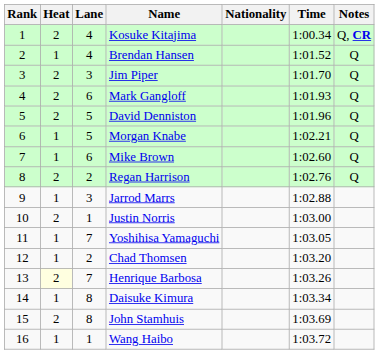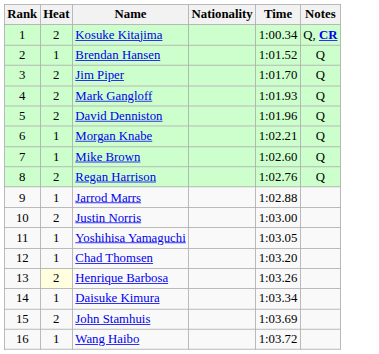 <table class="wikitable sortable" style="text-align:center">
 <tr>
 <th>Rank</th>
 <th>Heat</th>
-<th>Lane</th>
 <th>Name</th>
 <th>Nationality</th>
 <th>Time</th>
 <th>Notes</th>
 </tr>
 <tr bgcolor=ccffcc>
 <td>1</td>
 <td>2</td>
-<td>4</td>
 <td align=left><a href='#'>Kosuke Kitajima</a></td>
 <td align=left></td>
 <td>1:00.34</td>
 <td>Q, <strong><a href='#'>CR</a></strong></td>
 </tr>
 <tr bgcolor=ccffcc>
 <td>2</td>
 <td>1</td>
-<td>4</td>
 <td align=left><a href='#'>Brendan Hansen</a></td>
 <td align=left></td>
 <td>1:01.52</td>
 <td>Q</td>
 </tr>
 <tr bgcolor=ccffcc>
 <td>3</td>
 <td>2</td>
-<td>3</td>
 <td align=left><a href='#'>Jim Piper</a></td>
 <td align=left></td>
 <td>1:01.70</td>
 <td>Q</td>
 </tr>
 <tr bgcolor=ccffcc>
 <td>4</td>
 <td>2</td>
-<td>6</td>
 <td align=left><a href='#'>Mark Gangloff</a></td>
 <td align=left></td>
 <td>1:01.93</td>
 <td>Q</td>
 </tr>
 <tr bgcolor=ccffcc>
 <td>5</td>
 <td>2</td>
-<td>5</td>
 <td align=left><a href='#'>David Denniston</a></td>
 <td align=left></td>
 <td>1:01.96</td>
 <td>Q</td>
 </tr>
 <tr bgcolor=ccffcc>
 <td>6</td>
 <td>1</td>
-<td>5</td>
 <td align=left><a href='#'>Morgan Knabe</a></td>
 <td align=left></td>
 <td>1:02.21</td>
 <td>Q</td>
 </tr>
 <tr bgcolor=ccffcc>
 <td>7</td>
 <td>1</td>
-<td>6</td>
 <td align=left><a href='#'>Mike Brown</a></td>
 <td align=left></td>
 <td>1:02.60</td>
 <td>Q</td>
 </tr>
 <tr bgcolor=ccffcc>
 <td>8</td>
-<td>2</td>
 <td>2</td>
 <td align=left><a href='#'>Regan Harrison</a></td>
 <td align=left></td>
 <td>1:02.76</td>
 <td>Q</td>
 </tr>
 <tr>
 <td>9</td>
 <td>1</td>
-<td>3</td>
 <td align=left><a href='#'>Jarrod Marrs</a></td>
 <td align=left></td>
 <td>1:02.88</td>
 <td></td>
 </tr>
 <tr>
 <td>10</td>
 <td>2</td>
-<td>1</td>
 <td align=left><a href='#'>Justin Norris</a></td>
 <td align=left></td>
 <td>1:03.00</td>
 <td></td>
 </tr>
 <tr>
 <td>11</td>
 <td>1</td>
-<td>7</td>
 <td align=left><a href='#'>Yoshihisa Yamaguchi</a></td>
 <td align=left></td>
 <td>1:03.05</td>
 <td></td>
 </tr>
 <tr>
 <td>12</td>
 <td>1</td>
-<td>2</td>
 <td align=left><a href='#'>Chad Thomsen</a></td>
 <td align=left></td>
 <td>1:03.20</td>
 <td></td>
 </tr>
 <tr>
 <td>13</td>
 <td style="background: lightyellow;">2</td>
-<td>7</td>
 <td align=left><a href='#'>Henrique Barbosa</a></td>
 <td align=left></td>
 <td>1:03.26</td>
 <td></td>
 </tr>
 <tr>
 <td>14</td>
 <td>1</td>
-<td>8</td>
 <td align=left><a href='#'>Daisuke Kimura</a></td>
 <td align=left></td>
 <td>1:03.34</td>
 <td></td>
 </tr>
 <tr>
 <td>15</td>
 <td>2</td>
-<td>8</td>
 <td align=left><a href='#'>John Stamhuis</a></td>
 <td align=left></td>
 <td>1:03.69</td>
 <td></td>
 </tr>
 <tr>
 <td>16</td>
 <td>1</td>
-<td>1</td>
 <td align=left><a href='#'>Wang Haibo</a></td>
 <td align=left></td>
 <td>1:03.72</td>
 <td></td>
 </tr>
 </table>
